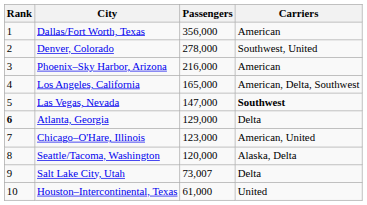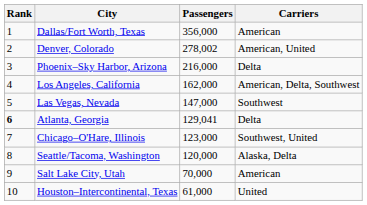 <table class="wikitable sortable" style="font-size: 95%" width=align=>
 <tr>
 <th>Rank</th>
 <th>City</th>
 <th>Passengers</th>
 <th>Carriers</th>
 </tr>
 <tr>
 <td>1</td>
 <td> <a href='#'>Dallas/Fort Worth, Texas</a></td>
 <td>356,000</td>
 <td>American</td>
 </tr>
 <tr>
 <td>2</td>
 <td> <a href='#'>Denver, Colorado</a></td>
-<td>278,000</td>
-<td>Southwest, United</td>
+<td>278,002</td>
+<td>American, United</td>
 </tr>
 <tr>
 <td>3</td>
 <td> <a href='#'>Phoenix–Sky Harbor, Arizona</a></td>
 <td>216,000</td>
-<td>American</td>
+<td>Delta</td>
 </tr>
 <tr>
 <td>4</td>
 <td> <a href='#'>Los Angeles, California</a></td>
-<td>165,000</td>
+<td>162,000</td>
 <td>American, Delta, Southwest</td>
 </tr>
 <tr>
 <td>5</td>
 <td> <a href='#'>Las Vegas, Nevada</a></td>
 <td>147,000</td>
-<td><strong>Southwest</strong></td>
+<td>Southwest</td>
 </tr>
 <tr>
 <td><strong>6</strong></td>
 <td> <a href='#'>Atlanta, Georgia</a></td>
-<td>129,000</td>
+<td>129,041</td>
 <td>Delta</td>
 </tr>
 <tr>
 <td>7</td>
 <td> <a href='#'>Chicago–O'Hare, Illinois</a></td>
 <td>123,000</td>
-<td>American, United</td>
+<td>Southwest, United</td>
 </tr>
 <tr>
 <td>8</td>
 <td> <a href='#'>Seattle/Tacoma, Washington</a></td>
 <td>120,000</td>
 <td>Alaska, Delta</td>
 </tr>
 <tr>
 <td>9</td>
 <td> <a href='#'>Salt Lake City, Utah</a></td>
-<td>73,007</td>
-<td>Delta</td>
+<td>70,000</td>
+<td>American</td>
 </tr>
 <tr>
 <td>10</td>
 <td> <a href='#'>Houston–Intercontinental, Texas</a></td>
 <td>61,000</td>
 <td>United</td>
 </tr>
 </table>
